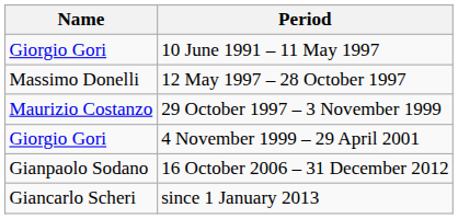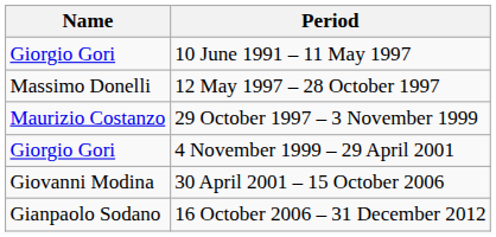 <table class="wikitable">
 <tr>
 <th>Name</th>
 <th>Period</th>
 </tr>
 <tr>
 <td><a href='#'>Giorgio Gori</a></td>
 <td>10 June 1991 – 11 May 1997</td>
 </tr>
 <tr>
 <td>Massimo Donelli</td>
 <td>12 May 1997 – 28 October 1997</td>
 </tr>
 <tr>
 <td><a href='#'>Maurizio Costanzo</a></td>
 <td>29 October 1997 – 3 November 1999</td>
 </tr>
 <tr>
 <td><a href='#'>Giorgio Gori</a></td>
 <td>4 November 1999 – 29 April 2001</td>
 </tr>
 <tr>
+<td>Giovanni Modina</td>
+<td>30 April 2001 – 15 October 2006</td>
+</tr>
+<tr>
 <td>Gianpaolo Sodano</td>
 <td>16 October 2006 – 31 December 2012</td>
 </tr>
-<tr>
-<td>Giancarlo Scheri</td>
-<td>since 1 January 2013</td>
-</tr>
 </table>
